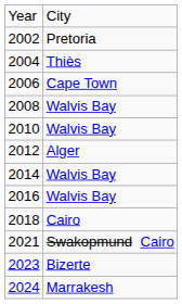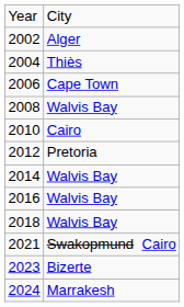 <table class="wikitable sortable">
 <tr>
 <td>Year</td>
 <td>City</td>
 </tr>
 <tr>
 <td>2002</td>
-<td>Pretoria</td>
+<td><a href='#'>Alger</a></td>
 </tr>
 <tr>
 <td>2004</td>
 <td><a href='#'>Thiès</a></td>
 </tr>
 <tr>
 <td>2006</td>
 <td><a href='#'>Cape Town</a></td>
 </tr>
 <tr>
 <td>2008</td>
 <td><a href='#'>Walvis Bay</a></td>
 </tr>
 <tr>
 <td>2010</td>
-<td><a href='#'>Walvis Bay</a></td>
+<td><a href='#'>Cairo</a></td>
 </tr>
 <tr>
 <td>2012</td>
-<td><a href='#'>Alger</a></td>
+<td>Pretoria</td>
 </tr>
 <tr>
 <td>2014</td>
 <td><a href='#'>Walvis Bay</a></td>
 </tr>
 <tr>
 <td>2016</td>
 <td><a href='#'>Walvis Bay</a></td>
 </tr>
 <tr>
 <td>2018</td>
-<td><a href='#'>Cairo</a></td>
+<td><a href='#'>Walvis Bay</a></td>
 </tr>
 <tr>
 <td>2021</td>
 <td><s>Swakopmund</s>  <a href='#'>Cairo</a></td>
 </tr>
 <tr>
 <td><a href='#'>2023</a></td>
 <td><a href='#'>Bizerte</a></td>
 </tr>
 <tr>
 <td><a href='#'>2024</a></td>
 <td><a href='#'>Marrakesh</a></td>
 </tr>
 </table>
